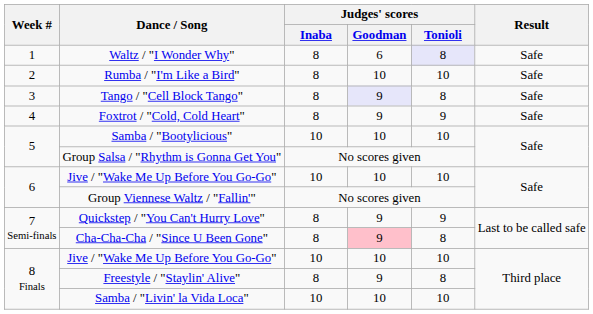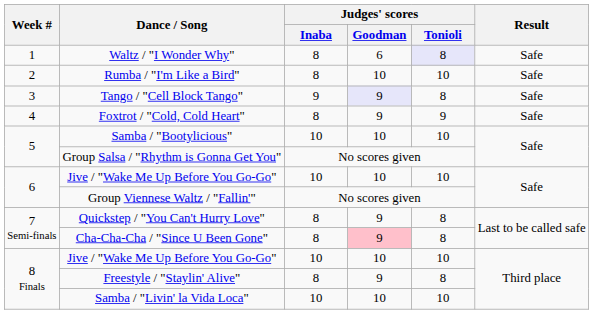 <table class="wikitable" style="text-align: center;">
 <tr>
 <th rowspan="2">Week #</th>
 <th rowspan="2">Dance / Song</th>
 <th colspan="3">Judges' scores</th>
 <th rowspan="2">Result</th>
 </tr>
 <tr>
 <th style="min-width: 4.5em;"><a href='#'>Inaba</a></th>
 <th style="min-width: 4.5em;"><a href='#'>Goodman</a></th>
 <th style="min-width: 4.5em;"><a href='#'>Tonioli</a></th>
 </tr>
 <tr>
 <td>1</td>
 <td><a href='#'>Waltz</a> / "<a href='#'>I Wonder Why</a>"</td>
 <td>8</td>
 <td>6</td>
 <td style="background: lavender;">8</td>
 <td>Safe</td>
 </tr>
 <tr>
 <td>2</td>
 <td><a href='#'>Rumba</a> / "<a href='#'>I'm Like a Bird</a>"</td>
 <td>8</td>
 <td>10</td>
 <td>10</td>
 <td>Safe</td>
 </tr>
 <tr>
 <td>3</td>
 <td><a href='#'>Tango</a> / "<a href='#'>Cell Block Tango</a>"</td>
-<td>8</td>
+<td>9</td>
 <td style="background: lavender;">9</td>
 <td>8</td>
 <td>Safe</td>
 </tr>
 <tr>
 <td>4</td>
 <td><a href='#'>Foxtrot</a> / "<a href='#'>Cold, Cold Heart</a>"</td>
 <td>8</td>
 <td>9</td>
 <td>9</td>
 <td>Safe</td>
 </tr>
 <tr>
 <td rowspan="2">5</td>
 <td><a href='#'>Samba</a> / "<a href='#'>Bootylicious</a>"</td>
 <td>10</td>
 <td>10</td>
 <td>10</td>
 <td rowspan="2">Safe</td>
 </tr>
 <tr>
 <td>Group <a href='#'>Salsa</a> / "<a href='#'>Rhythm is Gonna Get You</a>"</td>
 <td colspan="3">No scores given</td>
 </tr>
 <tr>
 <td rowspan="2">6</td>
 <td><a href='#'>Jive</a> / "<a href='#'>Wake Me Up Before You Go-Go</a>"</td>
 <td>10</td>
 <td>10</td>
 <td>10</td>
 <td rowspan="2">Safe</td>
 </tr>
 <tr>
 <td>Group <a href='#'>Viennese Waltz</a> / "<a href='#'>Fallin'</a>"</td>
 <td colspan="3">No scores given</td>
 </tr>
 <tr>
 <td rowspan="2">7<br><small>Semi-finals</small></td>
 <td><a href='#'>Quickstep</a> / "<a href='#'>You Can't Hurry Love</a>"</td>
 <td>8</td>
 <td>9</td>
-<td>9</td>
+<td>8</td>
 <td rowspan="2">Last to be called safe</td>
 </tr>
 <tr>
 <td><a href='#'>Cha-Cha-Cha</a> / "<a href='#'>Since U Been Gone</a>"</td>
 <td>8</td>
 <td style="background: pink;">9</td>
 <td>8</td>
 </tr>
 <tr>
 <td rowspan="3">8<br><small>Finals</small></td>
 <td><a href='#'>Jive</a> / "<a href='#'>Wake Me Up Before You Go-Go</a>"</td>
 <td>10</td>
 <td>10</td>
 <td>10</td>
 <td rowspan="3">Third place</td>
 </tr>
 <tr>
 <td><a href='#'>Freestyle</a> / "<a href='#'>Staylin' Alive</a>"</td>
 <td>8</td>
 <td>9</td>
 <td>8</td>
 </tr>
 <tr>
 <td><a href='#'>Samba</a> / "<a href='#'>Livin' la Vida Loca</a>"</td>
 <td>10</td>
 <td>10</td>
 <td>10</td>
 </tr>
 </table>
